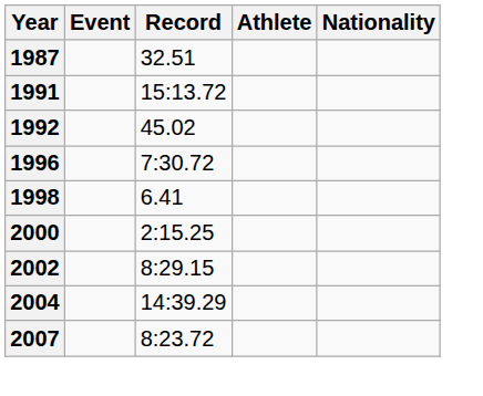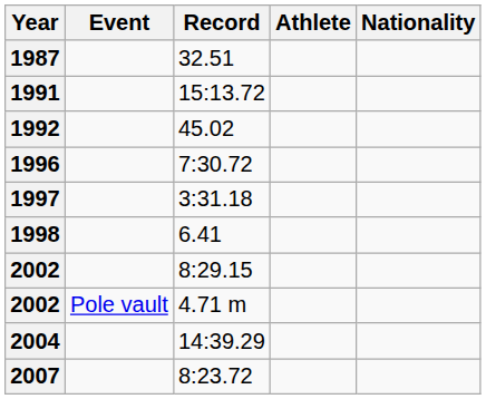 <table class="wikitable plainrowheaders sortable">
 <tr>
 <th scope="col">Year</th>
 <th scope="col">Event</th>
 <th scope="col">Record</th>
 <th scope="col">Athlete</th>
 <th scope="col">Nationality</th>
 </tr>
 <tr>
 <th scope="row"><strong>1987</strong></th>
 <td></td>
 <td>32.51</td>
 <td></td>
 <td></td>
 </tr>
 <tr>
 <th scope="row"><strong>1991</strong></th>
 <td></td>
 <td>15:13.72</td>
 <td></td>
 <td></td>
 </tr>
 <tr>
 <th scope="row"><strong>1992</strong></th>
 <td></td>
 <td>45.02</td>
 <td></td>
 <td></td>
 </tr>
 <tr>
 <th scope="row"><strong>1996</strong></th>
 <td></td>
 <td>7:30.72</td>
 <td></td>
 <td></td>
 </tr>
 <tr>
+<th scope="row"><strong>1997</strong></th>
+<td></td>
+<td>3:31.18</td>
+<td></td>
+<td></td>
+</tr>
+<tr>
 <th scope="row"><strong>1998</strong></th>
 <td></td>
 <td>6.41</td>
 <td></td>
 <td></td>
 </tr>
 <tr>
-<th scope="row"><strong>2000</strong></th>
+<th scope="row"><strong>2002</strong></th>
 <td></td>
-<td>2:15.25</td>
+<td>8:29.15</td>
 <td></td>
 <td></td>
 </tr>
 <tr>
 <th scope="row"><strong>2002</strong></th>
-<td></td>
-<td>8:29.15</td>
+<td><a href='#'>Pole vault</a></td>
+<td>4.71 m</td>
 <td></td>
 <td></td>
 </tr>
 <tr>
 <th scope="row"><strong>2004</strong></th>
 <td></td>
 <td>14:39.29</td>
 <td></td>
 <td></td>
 </tr>
 <tr>
 <th scope="row"><strong>2007</strong></th>
 <td></td>
 <td>8:23.72</td>
 <td></td>
 <td></td>
 </tr>
 </table>
